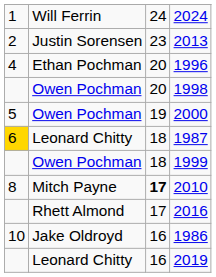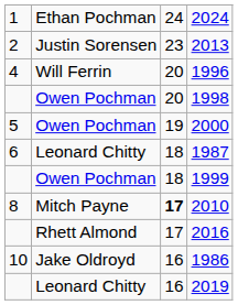 <table class="wikitable">
 <tr>
 </tr>
 <tr>
 <td>1</td>
-<td>Will Ferrin</td>
+<td>Ethan Pochman</td>
 <td>24</td>
 <td><a href='#'>2024</a></td>
 </tr>
 <tr>
 <td>2</td>
 <td>Justin Sorensen</td>
 <td>23</td>
 <td><a href='#'>2013</a></td>
 </tr>
 <tr>
 <td>4</td>
-<td>Ethan Pochman</td>
+<td>Will Ferrin</td>
 <td>20</td>
 <td><a href='#'>1996</a></td>
 </tr>
 <tr>
 <td></td>
 <td><a href='#'>Owen Pochman</a></td>
 <td>20</td>
 <td><a href='#'>1998</a></td>
 </tr>
 <tr>
 <td>5</td>
 <td><a href='#'>Owen Pochman</a></td>
 <td>19</td>
 <td><a href='#'>2000</a></td>
 </tr>
 <tr>
-<td style="background: gold;">6</td>
+<td>6</td>
 <td>Leonard Chitty</td>
 <td>18</td>
 <td><a href='#'>1987</a></td>
 </tr>
 <tr>
 <td></td>
 <td><a href='#'>Owen Pochman</a></td>
 <td>18</td>
 <td><a href='#'>1999</a></td>
 </tr>
 <tr>
 <td>8</td>
 <td>Mitch Payne</td>
 <td><strong>17</strong></td>
 <td><a href='#'>2010</a></td>
 </tr>
 <tr>
 <td></td>
 <td>Rhett Almond</td>
 <td>17</td>
 <td><a href='#'>2016</a></td>
 </tr>
 <tr>
 <td>10</td>
 <td>Jake Oldroyd</td>
 <td>16</td>
 <td><a href='#'>1986</a></td>
 </tr>
 <tr>
 <td></td>
 <td>Leonard Chitty</td>
 <td>16</td>
 <td><a href='#'>2019</a></td>
 </tr>
 </table>
